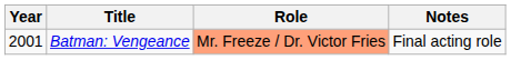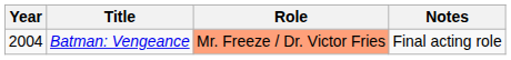 <table class="wikitable sortable plainrowheaders" style="white-space:nowrap">
 <tr>
 <th>Year</th>
 <th>Title</th>
 <th>Role</th>
 <th>Notes</th>
 </tr>
 <tr>
-<td>2001</td>
+<td>2004</td>
 <td><em><a href='#'>Batman: Vengeance</a></em></td>
 <td style="background: lightsalmon;">Mr. Freeze / Dr. Victor Fries</td>
 <td>Final acting role</td>
 </tr>
 </table>
